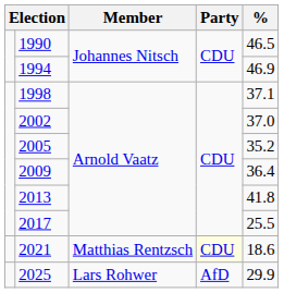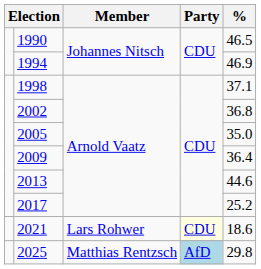 <table class=wikitable>
 <tr>
 <th colspan=2>Election</th>
 <th>Member</th>
 <th>Party</th>
 <th>%</th>
 </tr>
 <tr>
 <td rowspan=2 bgcolor=></td>
 <td><a href='#'>1990</a></td>
 <td rowspan=2><a href='#'>Johannes Nitsch</a></td>
 <td rowspan=2><a href='#'>CDU</a></td>
 <td align=right>46.5</td>
 </tr>
 <tr>
 <td><a href='#'>1994</a></td>
 <td align=right>46.9</td>
 </tr>
 <tr>
 <td rowspan=6 bgcolor=></td>
 <td><a href='#'>1998</a></td>
 <td rowspan=6><a href='#'>Arnold Vaatz</a></td>
 <td rowspan=6><a href='#'>CDU</a></td>
 <td align=right>37.1</td>
 </tr>
 <tr>
 <td><a href='#'>2002</a></td>
-<td align=right>37.0</td>
+<td align=right>36.8</td>
 </tr>
 <tr>
 <td><a href='#'>2005</a></td>
-<td align=right>35.2</td>
+<td align=right>35.0</td>
 </tr>
 <tr>
 <td><a href='#'>2009</a></td>
 <td align=right>36.4</td>
 </tr>
 <tr>
 <td><a href='#'>2013</a></td>
-<td align=right>41.8</td>
+<td align=right>44.6</td>
 </tr>
 <tr>
 <td><a href='#'>2017</a></td>
-<td align=right>25.5</td>
+<td align=right>25.2</td>
 </tr>
 <tr>
 <td bgcolor=></td>
 <td><a href='#'>2021</a></td>
-<td><a href='#'>Matthias Rentzsch</a></td>
+<td><a href='#'>Lars Rohwer</a></td>
 <td style="background: lightyellow;"><a href='#'>CDU</a></td>
 <td align=right>18.6</td>
 </tr>
 <tr>
 <td bgcolor=></td>
 <td><a href='#'>2025</a></td>
-<td><a href='#'>Lars Rohwer</a></td>
-<td><a href='#'>AfD</a></td>
-<td align=right>29.9</td>
+<td><a href='#'>Matthias Rentzsch</a></td>
+<td style="background: lightblue;"><a href='#'>AfD</a></td>
+<td align=right>29.8</td>
 </tr>
 </table>
